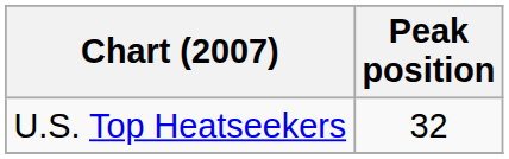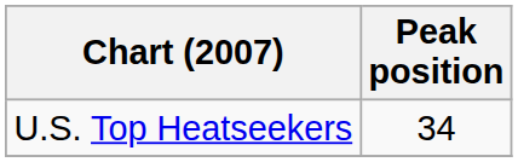 <table class="wikitable sortable">
 <tr>
 <th>Chart (2007)</th>
 <th>Peak<br>position</th>
 </tr>
 <tr>
 <td>U.S. <a href='#'>Top Heatseekers</a></td>
-<td align="center">32</td>
+<td align="center">34</td>
 </tr>
 <tr>
 </tr>
 </table>
